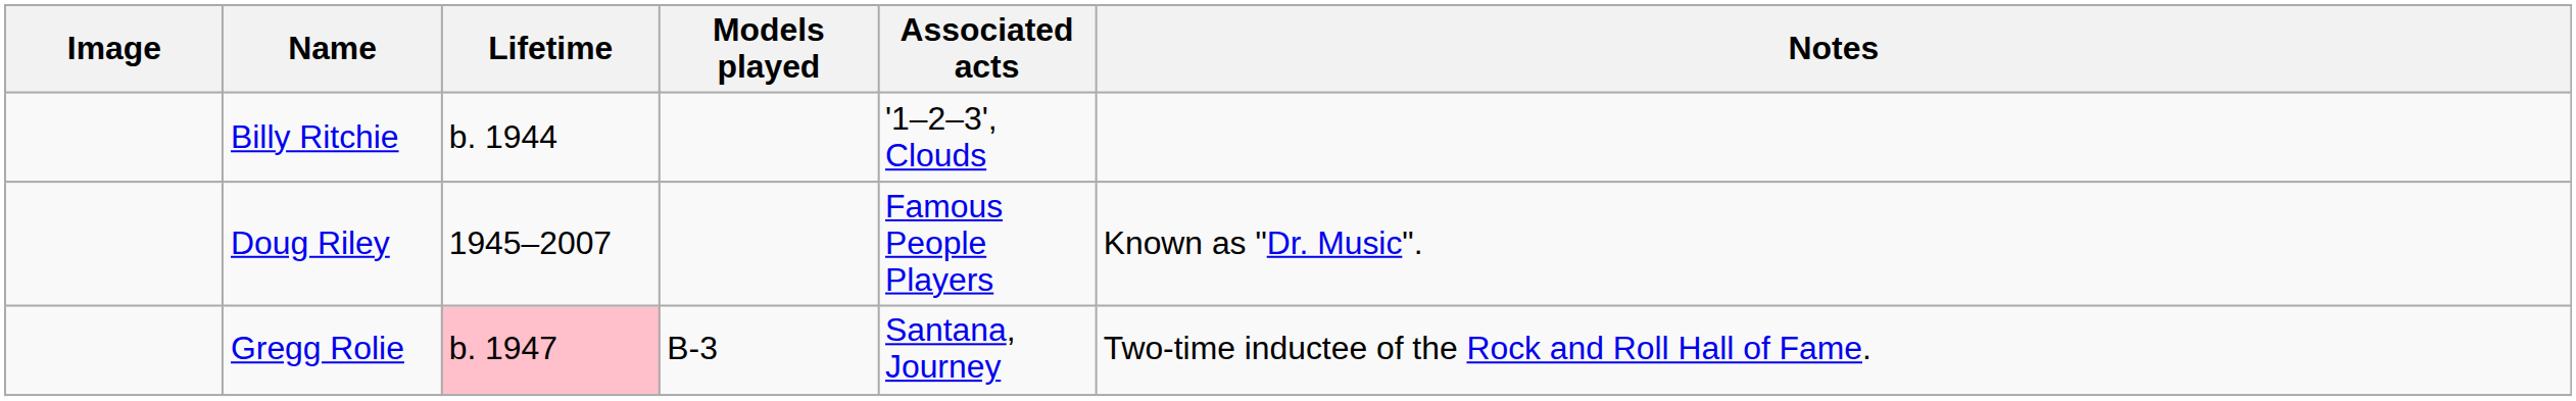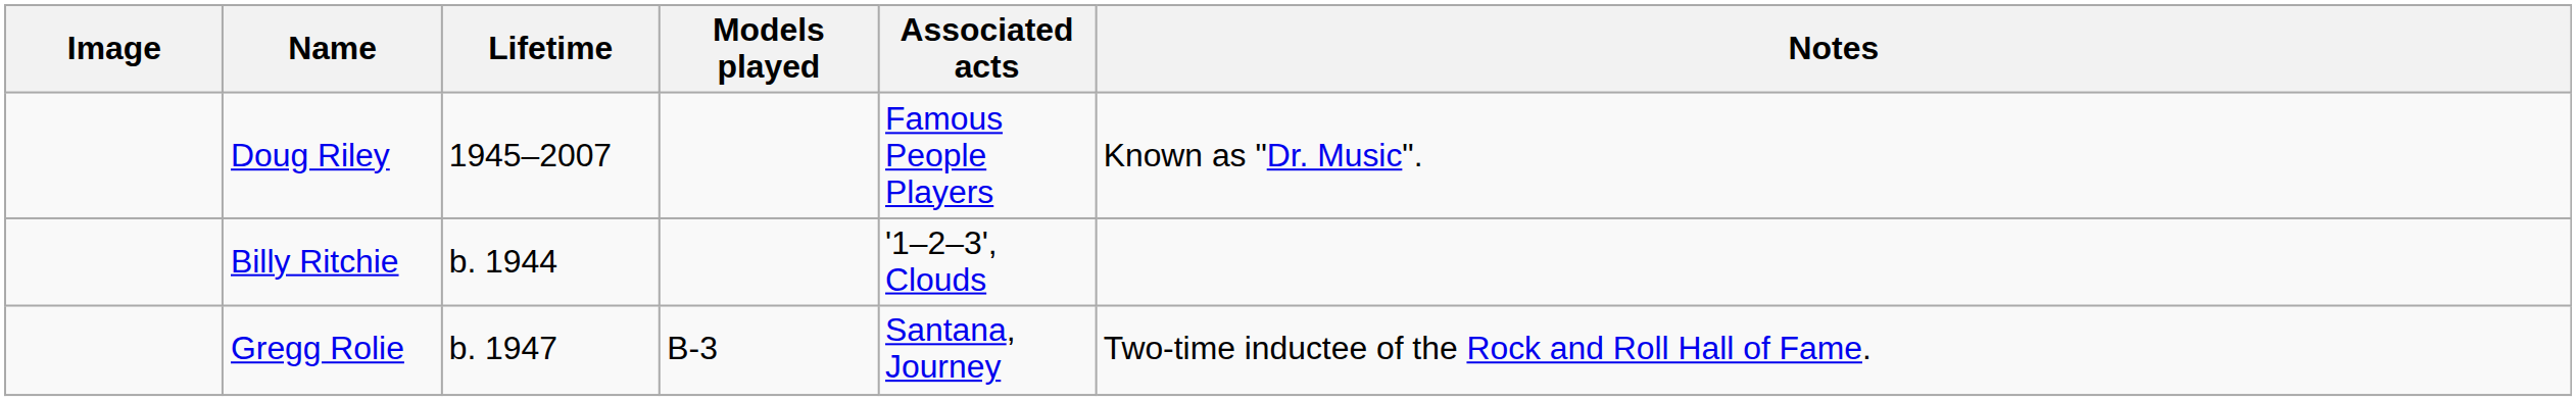 <table class="wikitable" style="width:100%">
 <tr>
 <th style="width:100px;">Image</th>
 <th style="width:100px;">Name</th>
 <th style="width:100px;">Lifetime</th>
 <th style="width:100px;">Models played</th>
 <th style="width:100px;">Associated acts</th>
 <th style="width:*;">Notes</th>
 </tr>
 <tr>
 <td></td>
+<td><a href='#'>Doug Riley</a></td>
+<td>1945–2007</td>
+<td></td>
+<td><a href='#'>Famous People Players</a></td>
+<td>Known as "<a href='#'>Dr. Music</a>".</td>
+</tr>
+<tr>
+<td></td>
 <td><a href='#'>Billy Ritchie</a></td>
 <td>b. 1944</td>
 <td></td>
 <td>'1–2–3', <br><a href='#'>Clouds</a></td>
 <td></td>
 </tr>
 <tr>
 <td></td>
-<td><a href='#'>Doug Riley</a></td>
-<td>1945–2007</td>
-<td></td>
-<td><a href='#'>Famous People Players</a></td>
-<td>Known as "<a href='#'>Dr. Music</a>".</td>
-</tr>
-<tr>
-<td></td>
 <td><a href='#'>Gregg Rolie</a></td>
-<td style="background: pink;">b. 1947</td>
+<td>b. 1947</td>
 <td>B-3</td>
 <td><a href='#'>Santana</a>, <br><a href='#'>Journey</a></td>
 <td>Two-time inductee of the <a href='#'>Rock and Roll Hall of Fame</a>.</td>
 </tr>
 </table>
